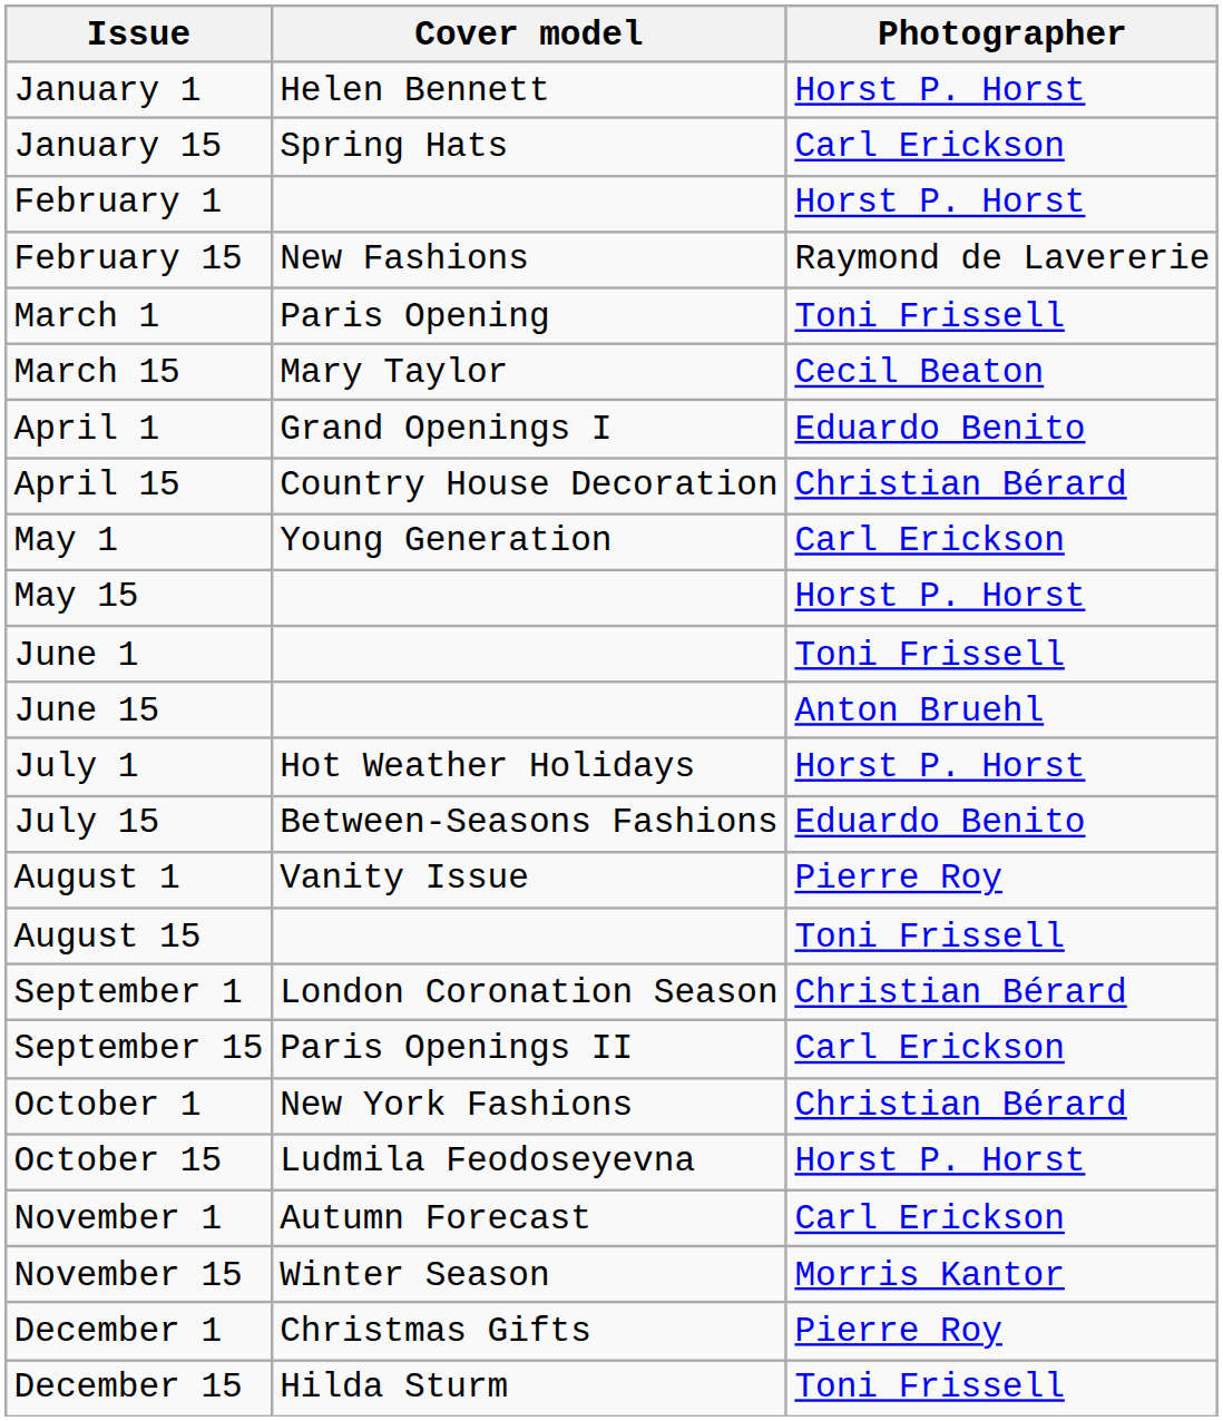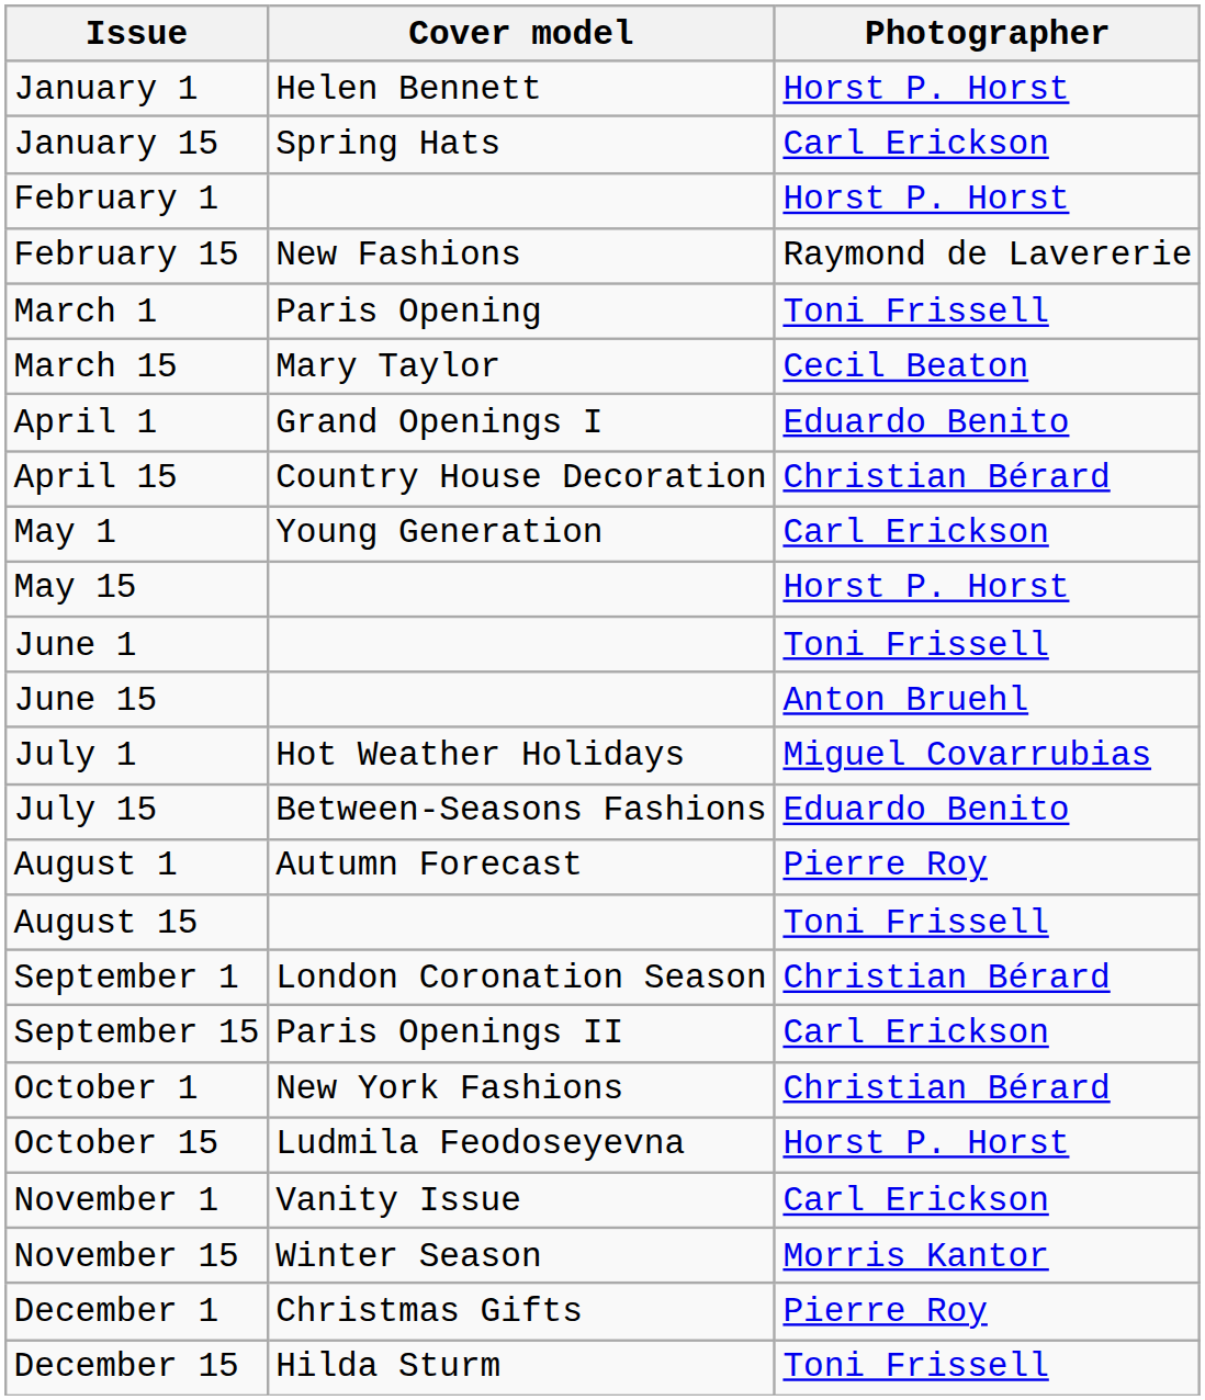 <table class="sortable wikitable">
 <tr>
 <th>Issue</th>
 <th>Cover model</th>
 <th>Photographer</th>
 </tr>
 <tr>
 <td>January 1</td>
 <td>Helen Bennett</td>
 <td><a href='#'>Horst P. Horst</a></td>
 </tr>
 <tr>
 <td>January 15</td>
 <td>Spring Hats</td>
 <td><a href='#'>Carl Erickson</a></td>
 </tr>
 <tr>
 <td>February 1</td>
 <td></td>
 <td><a href='#'>Horst P. Horst</a></td>
 </tr>
 <tr>
 <td>February 15</td>
 <td>New Fashions</td>
 <td>Raymond de Lavererie</td>
 </tr>
 <tr>
 <td>March 1</td>
 <td>Paris Opening</td>
 <td><a href='#'>Toni Frissell</a></td>
 </tr>
 <tr>
 <td>March 15</td>
 <td>Mary Taylor</td>
 <td><a href='#'>Cecil Beaton</a></td>
 </tr>
 <tr>
 <td>April 1</td>
 <td>Grand Openings I</td>
 <td><a href='#'>Eduardo Benito</a></td>
 </tr>
 <tr>
 <td>April 15</td>
 <td>Country House Decoration</td>
 <td><a href='#'>Christian Bérard</a></td>
 </tr>
 <tr>
 <td>May 1</td>
 <td>Young Generation</td>
 <td><a href='#'>Carl Erickson</a></td>
 </tr>
 <tr>
 <td>May 15</td>
 <td></td>
 <td><a href='#'>Horst P. Horst</a></td>
 </tr>
 <tr>
 <td>June 1</td>
 <td></td>
 <td><a href='#'>Toni Frissell</a></td>
 </tr>
 <tr>
 <td>June 15</td>
 <td></td>
 <td><a href='#'>Anton Bruehl</a></td>
 </tr>
 <tr>
 <td>July 1</td>
 <td>Hot Weather Holidays</td>
-<td><a href='#'>Horst P. Horst</a></td>
+<td><a href='#'>Miguel Covarrubias</a></td>
 </tr>
 <tr>
 <td>July 15</td>
 <td>Between-Seasons Fashions</td>
 <td><a href='#'>Eduardo Benito</a></td>
 </tr>
 <tr>
 <td>August 1</td>
-<td>Vanity Issue</td>
+<td>Autumn Forecast</td>
 <td><a href='#'>Pierre Roy</a></td>
 </tr>
 <tr>
 <td>August 15</td>
 <td></td>
 <td><a href='#'>Toni Frissell</a></td>
 </tr>
 <tr>
 <td>September 1</td>
 <td>London Coronation Season</td>
 <td><a href='#'>Christian Bérard</a></td>
 </tr>
 <tr>
 <td>September 15</td>
 <td>Paris Openings II</td>
 <td><a href='#'>Carl Erickson</a></td>
 </tr>
 <tr>
 <td>October 1</td>
 <td>New York Fashions</td>
 <td><a href='#'>Christian Bérard</a></td>
 </tr>
 <tr>
 <td>October 15</td>
 <td>Ludmila Feodoseyevna</td>
 <td><a href='#'>Horst P. Horst</a></td>
 </tr>
 <tr>
 <td>November 1</td>
-<td>Autumn Forecast</td>
+<td>Vanity Issue</td>
 <td><a href='#'>Carl Erickson</a></td>
 </tr>
 <tr>
 <td>November 15</td>
 <td>Winter Season</td>
 <td><a href='#'>Morris Kantor</a></td>
 </tr>
 <tr>
 <td>December 1</td>
 <td>Christmas Gifts</td>
 <td><a href='#'>Pierre Roy</a></td>
 </tr>
 <tr>
 <td>December 15</td>
 <td>Hilda Sturm</td>
 <td><a href='#'>Toni Frissell</a></td>
 </tr>
 </table>
